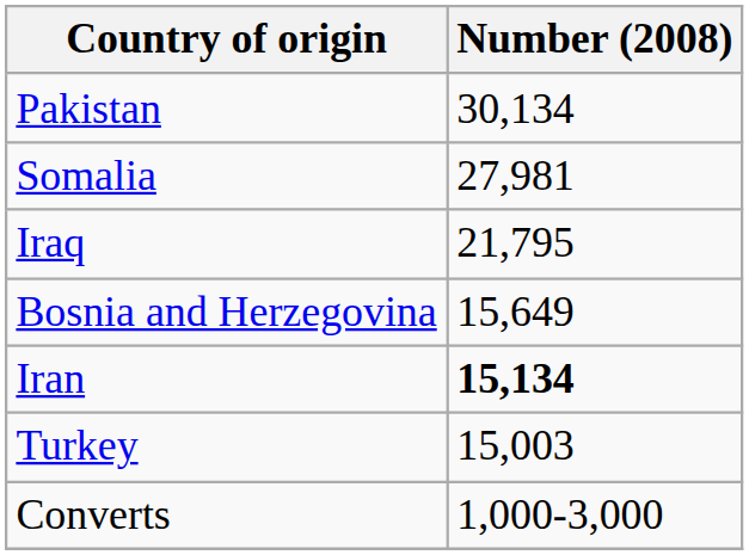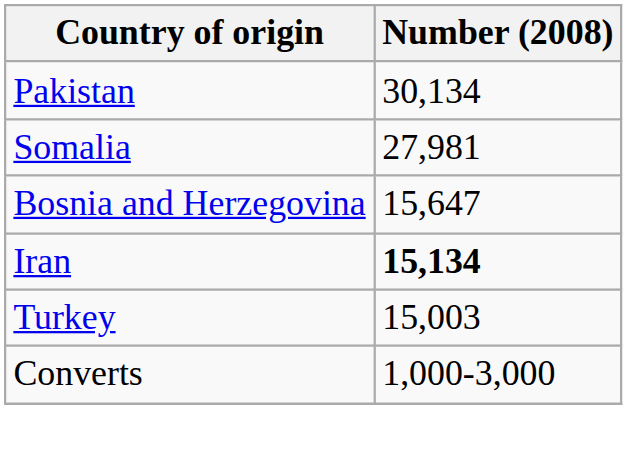 <table class="wikitable">
 <tr>
 <th>Country of origin</th>
 <th>Number (2008)</th>
 </tr>
 <tr>
 <td><a href='#'>Pakistan</a></td>
 <td>30,134</td>
 </tr>
 <tr>
 <td><a href='#'>Somalia</a></td>
 <td>27,981</td>
 </tr>
 <tr>
-<td><a href='#'>Iraq</a></td>
-<td>21,795</td>
-</tr>
-<tr>
 <td><a href='#'>Bosnia and Herzegovina</a></td>
-<td>15,649</td>
+<td>15,647</td>
 </tr>
 <tr>
 <td><a href='#'>Iran</a></td>
 <td><strong>15,134</strong></td>
 </tr>
 <tr>
 <td><a href='#'>Turkey</a></td>
 <td>15,003</td>
 </tr>
 <tr>
 <td>Converts</td>
 <td>1,000-3,000</td>
 </tr>
 <tr>
 </tr>
 </table>
